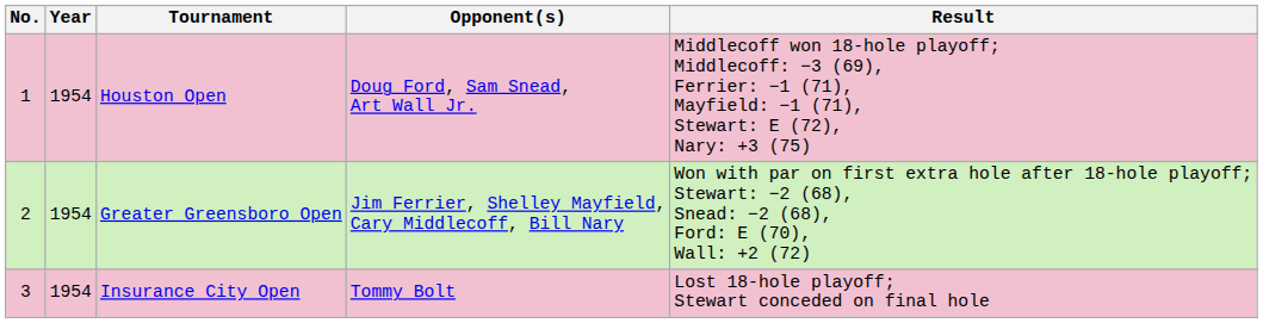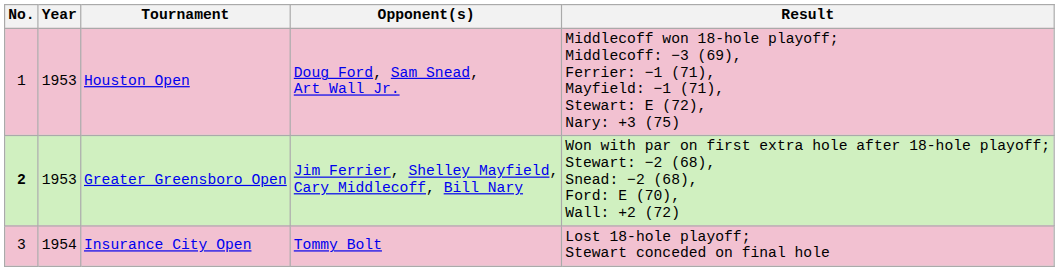 <table class="wikitable" style="font-size:95%;">
 <tr>
 <th>No.</th>
 <th>Year</th>
 <th>Tournament</th>
 <th>Opponent(s)</th>
 <th>Result</th>
 </tr>
 <tr style="background:#F2C1D1;">
 <td align=center>1</td>
-<td>1954</td>
+<td>1953</td>
 <td><a href='#'>Houston Open</a></td>
 <td> <a href='#'>Doug Ford</a>,  <a href='#'>Sam Snead</a>,<br> <a href='#'>Art Wall Jr.</a></td>
 <td>Middlecoff won 18-hole playoff;<br>Middlecoff: −3 (69),<br>Ferrier: −1 (71),<br>Mayfield: −1 (71),<br>Stewart: E (72),<br>Nary: +3 (75)</td>
 </tr>
 <tr style="background:#D0F0C0;">
-<td align=center>2</td>
-<td>1954</td>
+<td align=center><strong>2</strong></td>
+<td>1953</td>
 <td><a href='#'>Greater Greensboro Open</a></td>
 <td> <a href='#'>Jim Ferrier</a>,  <a href='#'>Shelley Mayfield</a>,<br> <a href='#'>Cary Middlecoff</a>,  <a href='#'>Bill Nary</a></td>
 <td>Won with par on first extra hole after 18-hole playoff;<br>Stewart: −2 (68),<br>Snead: −2 (68),<br>Ford: E (70),<br>Wall: +2 (72)</td>
 </tr>
 <tr style="background:#F2C1D1;">
 <td align=center>3</td>
 <td>1954</td>
 <td><a href='#'>Insurance City Open</a></td>
 <td> <a href='#'>Tommy Bolt</a></td>
 <td>Lost 18-hole playoff;<br>Stewart conceded on final hole</td>
 </tr>
 </table>
